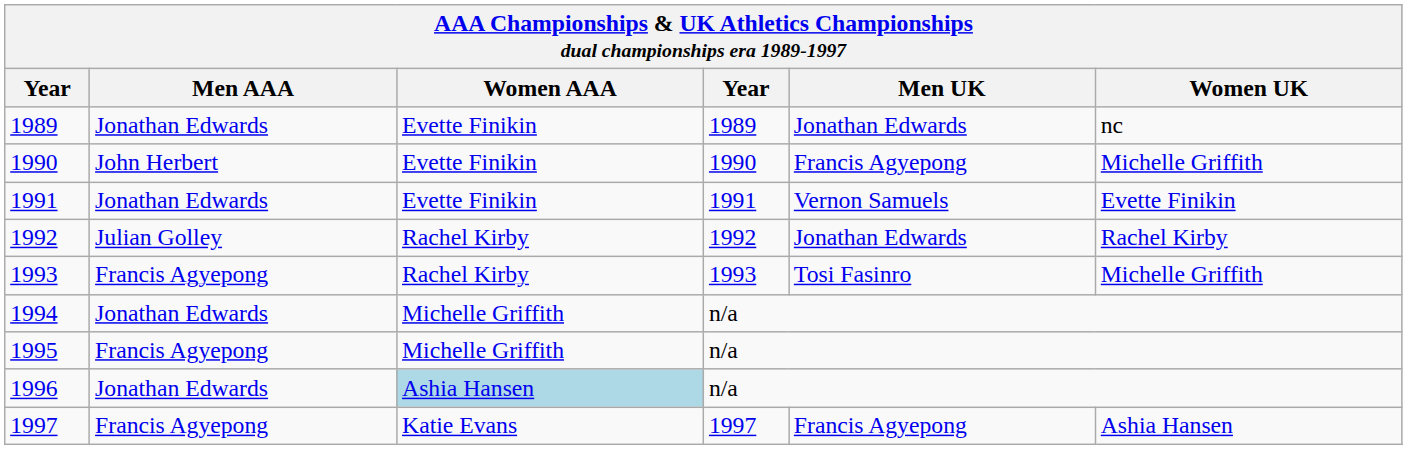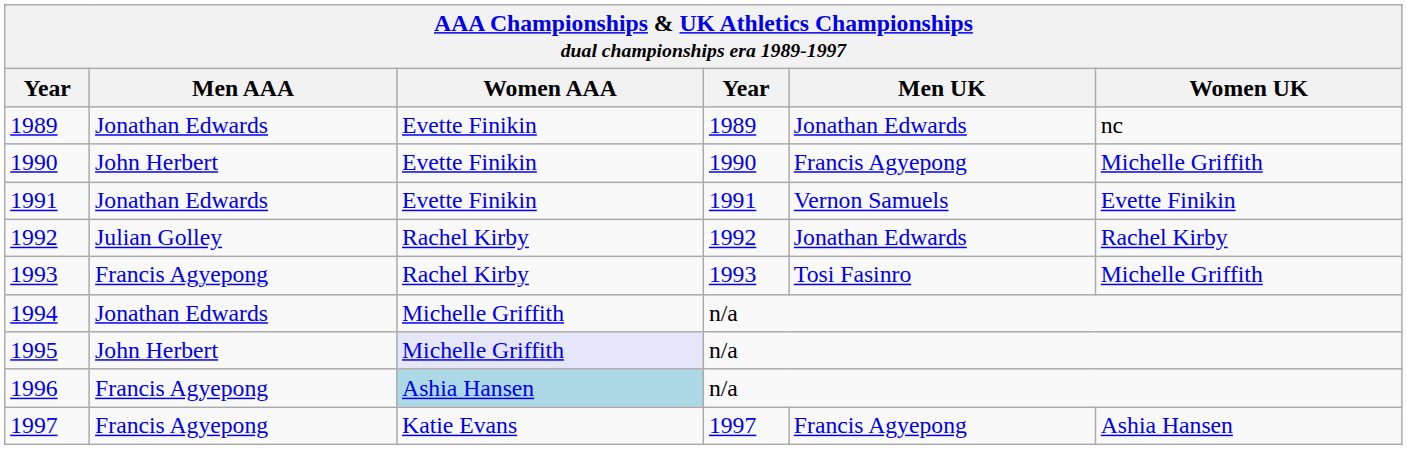 <table class="wikitable">
 <tr>
 <th colspan="6"><a href='#'>AAA Championships</a> & <a href='#'>UK Athletics Championships</a><br><em><small>dual championships era 1989-1997</small></em></th>
 </tr>
 <tr>
 <th width=50>Year</th>
 <th width=200>Men AAA</th>
 <th width=200>Women AAA</th>
 <th width=50>Year</th>
 <th width=200>Men UK</th>
 <th width=200>Women UK</th>
 </tr>
 <tr>
 <td><a href='#'>1989</a></td>
 <td><a href='#'>Jonathan Edwards</a></td>
 <td><a href='#'>Evette Finikin</a></td>
 <td><a href='#'>1989</a></td>
 <td><a href='#'>Jonathan Edwards</a></td>
 <td>nc</td>
 </tr>
 <tr>
 <td><a href='#'>1990</a></td>
 <td><a href='#'>John Herbert</a></td>
 <td><a href='#'>Evette Finikin</a></td>
 <td><a href='#'>1990</a></td>
 <td><a href='#'>Francis Agyepong</a></td>
 <td><a href='#'>Michelle Griffith</a></td>
 </tr>
 <tr>
 <td><a href='#'>1991</a></td>
 <td><a href='#'>Jonathan Edwards</a></td>
 <td><a href='#'>Evette Finikin</a></td>
 <td><a href='#'>1991</a></td>
 <td><a href='#'>Vernon Samuels</a></td>
 <td><a href='#'>Evette Finikin</a></td>
 </tr>
 <tr>
 <td><a href='#'>1992</a></td>
 <td><a href='#'>Julian Golley</a></td>
 <td><a href='#'>Rachel Kirby</a></td>
 <td><a href='#'>1992</a></td>
 <td><a href='#'>Jonathan Edwards</a></td>
 <td><a href='#'>Rachel Kirby</a></td>
 </tr>
 <tr>
 <td><a href='#'>1993</a></td>
 <td><a href='#'>Francis Agyepong</a></td>
 <td><a href='#'>Rachel Kirby</a></td>
 <td><a href='#'>1993</a></td>
 <td><a href='#'>Tosi Fasinro</a></td>
 <td><a href='#'>Michelle Griffith</a></td>
 </tr>
 <tr>
 <td><a href='#'>1994</a></td>
 <td><a href='#'>Jonathan Edwards</a></td>
 <td><a href='#'>Michelle Griffith</a></td>
 <td colspan=3>n/a</td>
 </tr>
 <tr>
 <td><a href='#'>1995</a></td>
-<td><a href='#'>Francis Agyepong</a></td>
-<td><a href='#'>Michelle Griffith</a></td>
+<td><a href='#'>John Herbert</a></td>
+<td style="background: lavender;"><a href='#'>Michelle Griffith</a></td>
 <td colspan=3>n/a</td>
 </tr>
 <tr>
 <td><a href='#'>1996</a></td>
-<td><a href='#'>Jonathan Edwards</a></td>
+<td><a href='#'>Francis Agyepong</a></td>
 <td style="background: lightblue;"><a href='#'>Ashia Hansen</a></td>
 <td colspan=3>n/a</td>
 </tr>
 <tr>
 <td><a href='#'>1997</a></td>
 <td><a href='#'>Francis Agyepong</a></td>
 <td><a href='#'>Katie Evans</a></td>
 <td><a href='#'>1997</a></td>
 <td><a href='#'>Francis Agyepong</a></td>
 <td><a href='#'>Ashia Hansen</a></td>
 </tr>
 </table>
